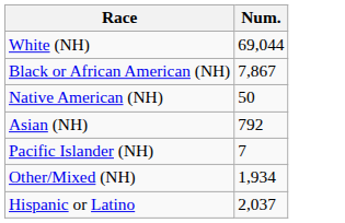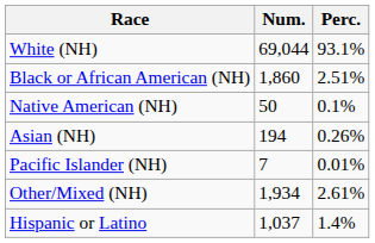 <table class="wikitable">
 <tr>
 <th>Race</th>
 <th>Num.</th>
+<th>Perc.</th>
 </tr>
 <tr>
 <td><a href='#'>White</a> (NH)</td>
 <td>69,044</td>
+<td>93.1%</td>
 </tr>
 <tr>
 <td><a href='#'>Black or African American</a> (NH)</td>
-<td>7,867</td>
+<td>1,860</td>
+<td>2.51%</td>
 </tr>
 <tr>
 <td><a href='#'>Native American</a> (NH)</td>
 <td>50</td>
+<td>0.1%</td>
 </tr>
 <tr>
 <td><a href='#'>Asian</a> (NH)</td>
-<td>792</td>
+<td>194</td>
+<td>0.26%</td>
 </tr>
 <tr>
 <td><a href='#'>Pacific Islander</a> (NH)</td>
 <td>7</td>
+<td>0.01%</td>
 </tr>
 <tr>
 <td><a href='#'>Other/Mixed</a> (NH)</td>
 <td>1,934</td>
+<td>2.61%</td>
 </tr>
 <tr>
 <td><a href='#'>Hispanic</a> or <a href='#'>Latino</a></td>
-<td>2,037</td>
+<td>1,037</td>
+<td>1.4%</td>
 </tr>
 </table>
